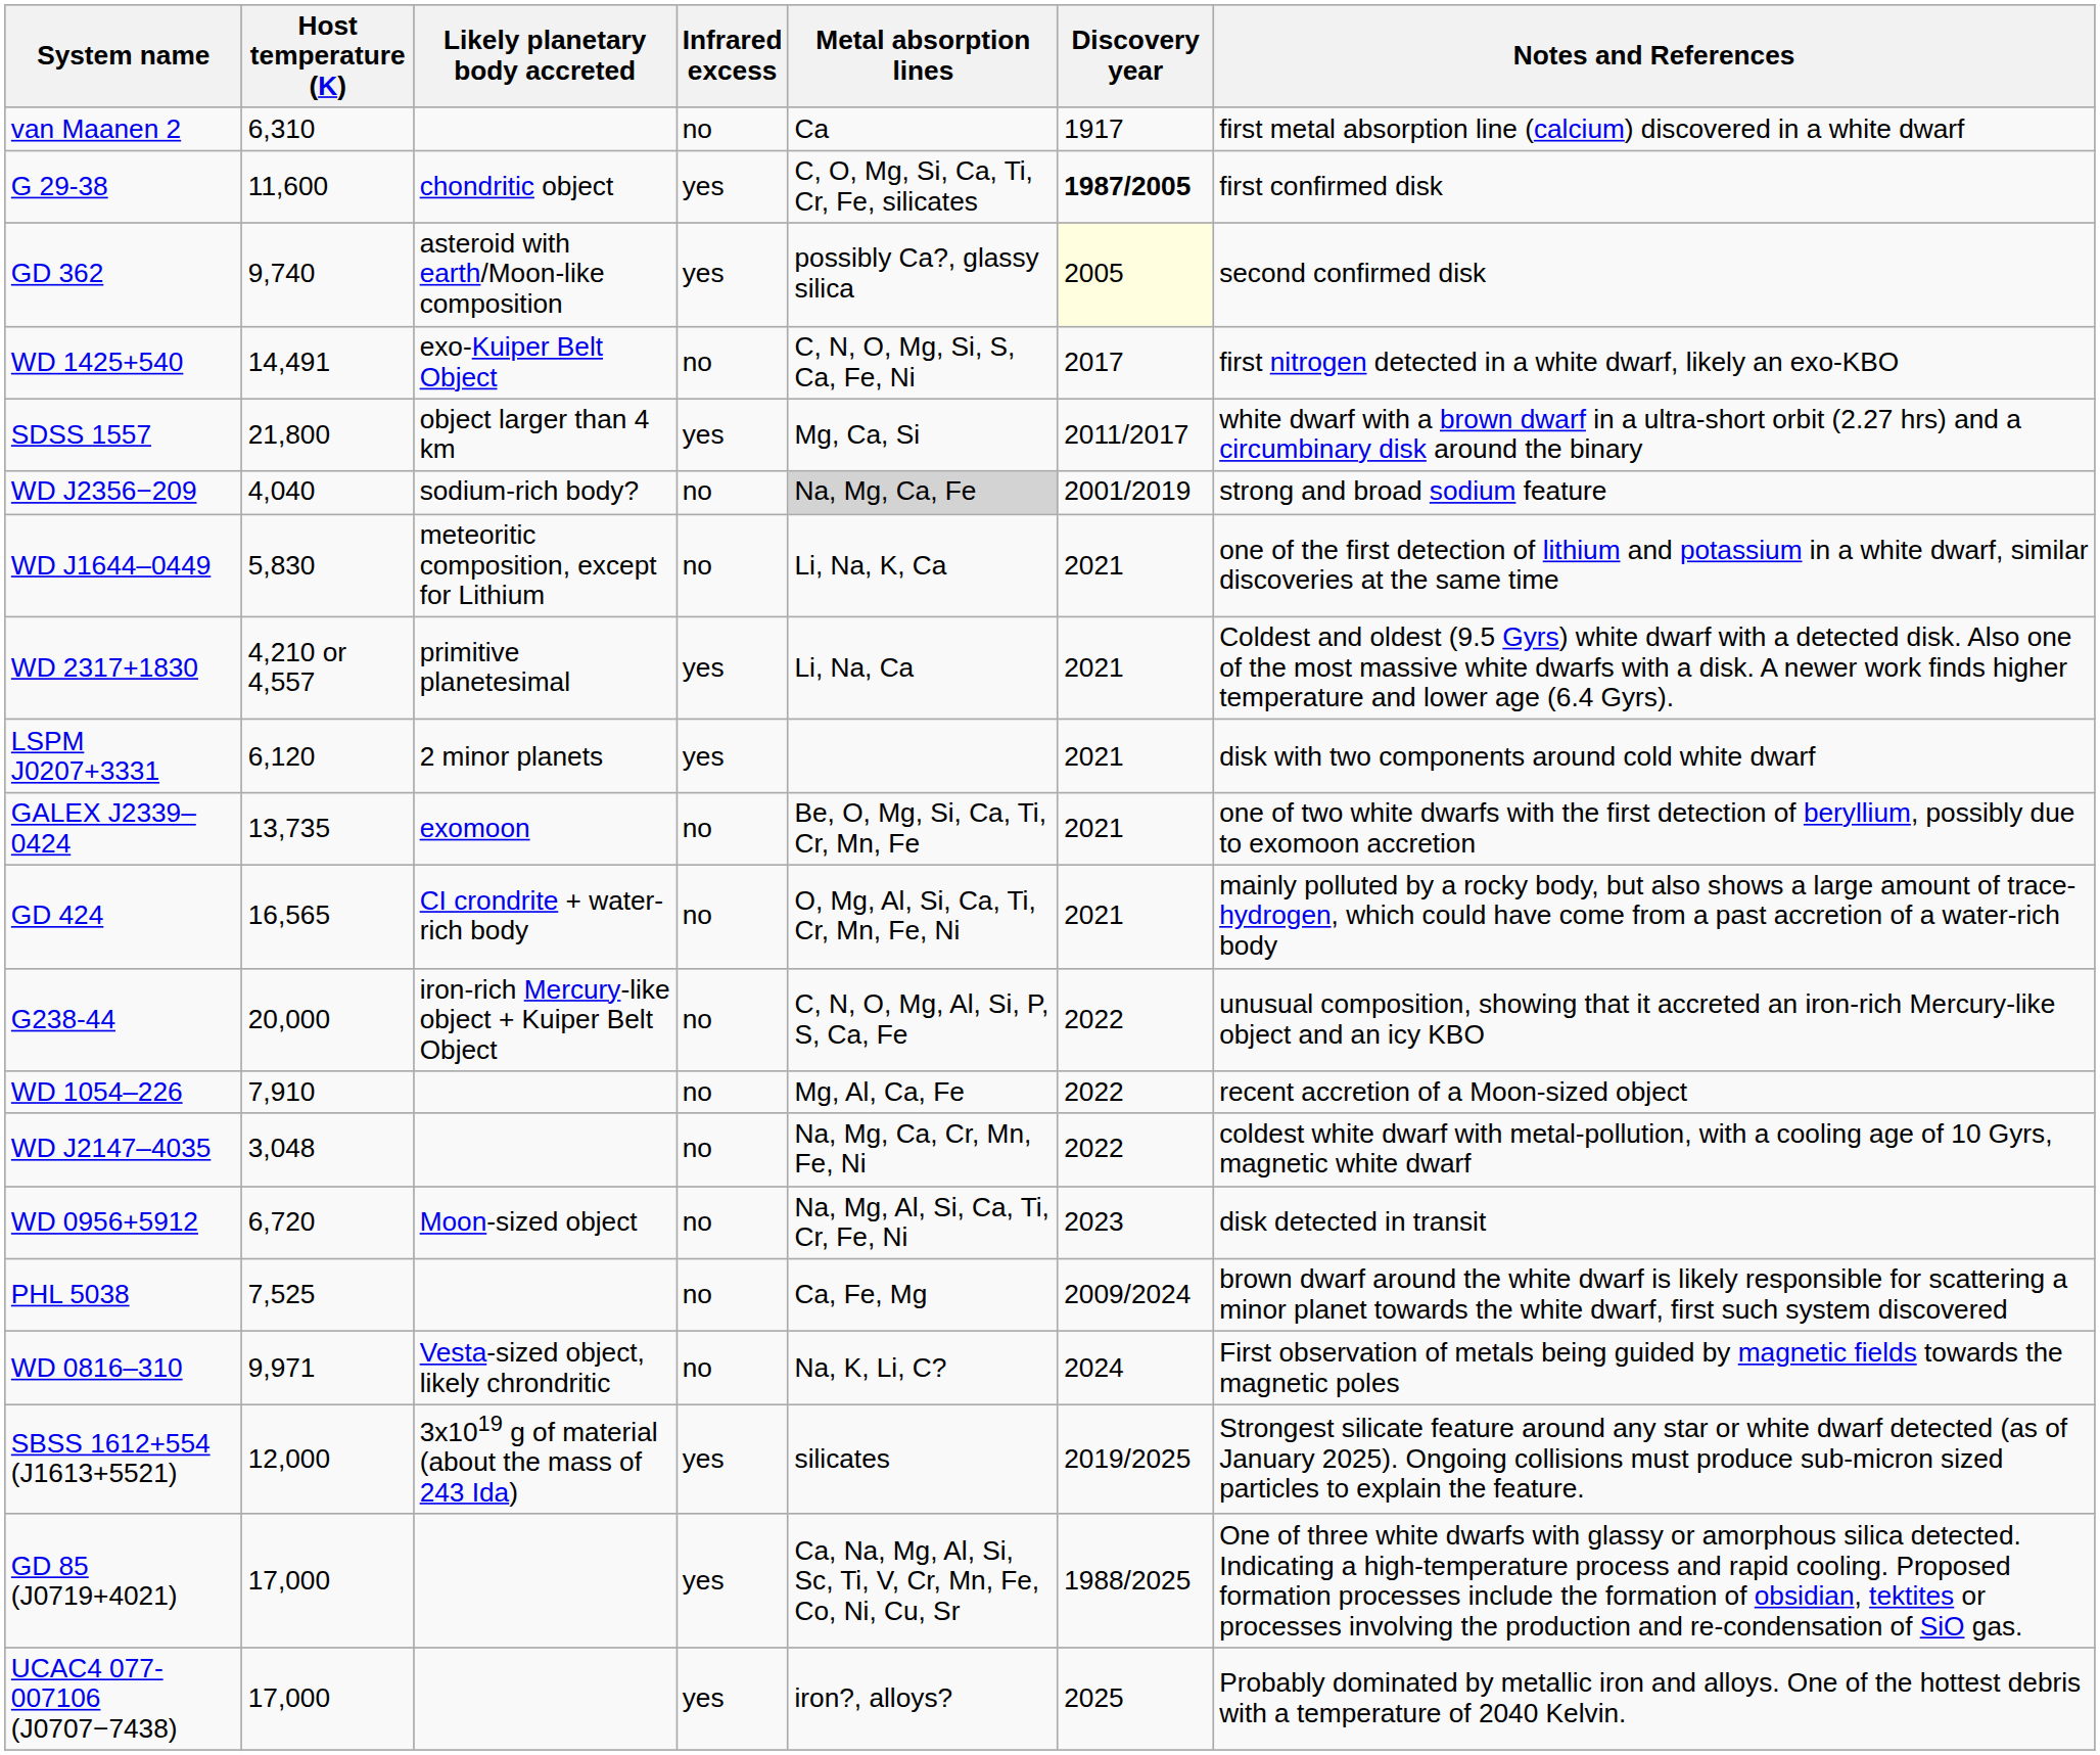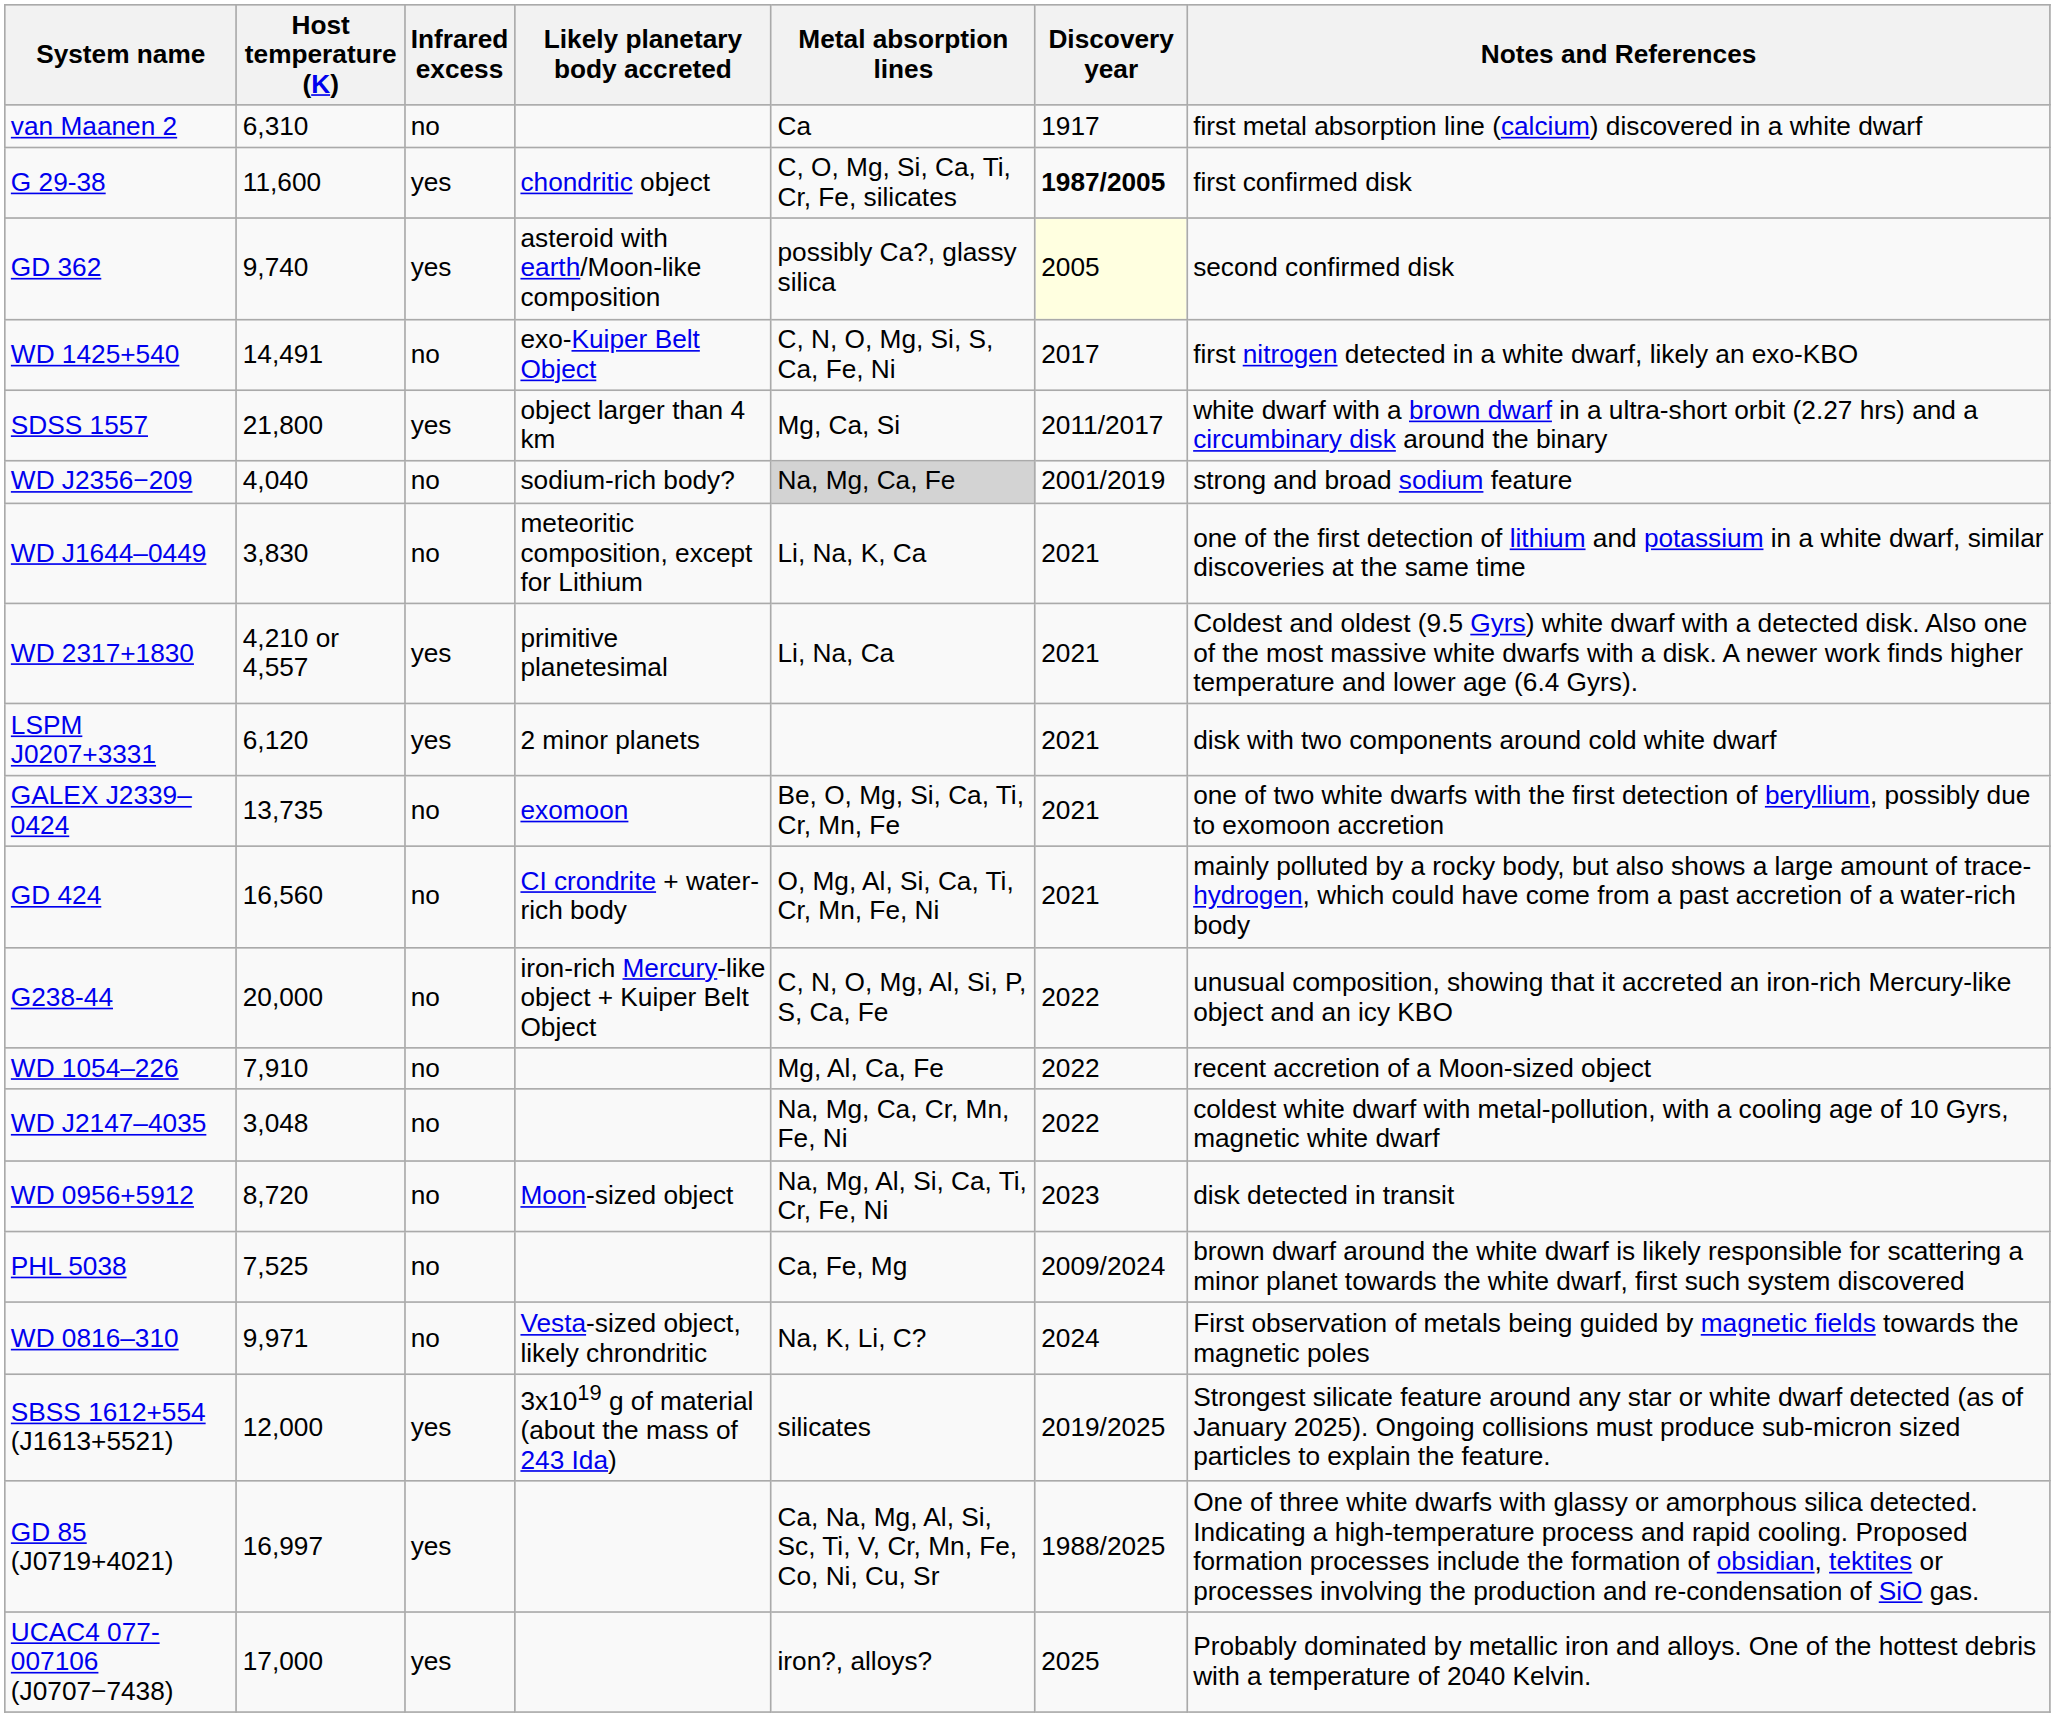 <table class="wikitable sortable">
 <tr>
 <th>System name</th>
 <th>Host<br>temperature<br>(<a href='#'>K</a>)</th>
+<th>Infrared<br>excess</th>
 <th>Likely planetary<br>body accreted</th>
-<th>Infrared<br>excess</th>
 <th>Metal absorption lines</th>
 <th>Discovery year</th>
 <th class=unsortable>Notes and References</th>
 </tr>
 <tr>
 <td><a href='#'>van Maanen 2</a></td>
 <td>6,310</td>
+<td>no</td>
 <td></td>
-<td>no</td>
 <td>Ca</td>
 <td>1917</td>
 <td> first metal absorption line (<a href='#'>calcium</a>) discovered in a white dwarf</td>
 </tr>
 <tr>
 <td><a href='#'>G 29-38</a></td>
 <td>11,600</td>
+<td>yes</td>
 <td><a href='#'>chondritic</a> object</td>
-<td>yes</td>
 <td>C, O, Mg, Si, Ca, Ti, Cr, Fe, silicates</td>
 <td><strong>1987/2005</strong></td>
 <td> first confirmed disk</td>
 </tr>
 <tr>
 <td><a href='#'>GD 362</a></td>
 <td>9,740</td>
+<td>yes</td>
 <td>asteroid with <a href='#'>earth</a>/Moon-like composition</td>
-<td>yes</td>
 <td>possibly Ca?, glassy silica</td>
 <td style="background: lightyellow;">2005</td>
 <td> second confirmed disk</td>
 </tr>
 <tr>
 <td><a href='#'>WD 1425+540</a></td>
 <td>14,491</td>
+<td>no</td>
 <td>exo-<a href='#'>Kuiper Belt Object</a></td>
-<td>no</td>
 <td>C, N, O, Mg, Si, S, Ca, Fe, Ni</td>
 <td>2017</td>
 <td> first <a href='#'>nitrogen</a> detected in a white dwarf, likely an exo-KBO</td>
 </tr>
 <tr>
 <td><a href='#'>SDSS 1557</a></td>
 <td>21,800</td>
+<td>yes</td>
 <td>object larger than 4 km</td>
-<td>yes</td>
 <td>Mg, Ca, Si</td>
 <td>2011/2017</td>
 <td> white dwarf with a <a href='#'>brown dwarf</a> in a ultra-short orbit (2.27 hrs) and a <a href='#'>circumbinary disk</a> around the binary</td>
 </tr>
 <tr>
 <td><a href='#'>WD J2356−209</a></td>
 <td>4,040</td>
+<td>no</td>
 <td>sodium-rich body?</td>
-<td>no</td>
 <td style="background: lightgrey;">Na, Mg, Ca, Fe</td>
 <td>2001/2019</td>
 <td> strong and broad <a href='#'>sodium</a> feature</td>
 </tr>
 <tr>
 <td><a href='#'>WD J1644–0449</a></td>
-<td>5,830</td>
+<td>3,830</td>
+<td>no</td>
 <td>meteoritic composition, except for Lithium</td>
-<td>no</td>
 <td>Li, Na, K, Ca</td>
 <td>2021</td>
 <td> one of the first detection of <a href='#'>lithium</a> and <a href='#'>potassium</a> in a white dwarf, similar discoveries at the same time</td>
 </tr>
 <tr>
 <td><a href='#'>WD 2317+1830</a></td>
 <td>4,210 or 4,557</td>
+<td>yes</td>
 <td>primitive planetesimal</td>
-<td>yes</td>
 <td>Li, Na, Ca</td>
 <td>2021</td>
 <td> Coldest and oldest (9.5 <a href='#'>Gyrs</a>) white dwarf with a detected disk. Also one of the most massive white dwarfs with a disk. A newer work finds higher temperature and lower age (6.4 Gyrs).</td>
 </tr>
 <tr>
 <td><a href='#'>LSPM J0207+3331</a></td>
 <td>6,120</td>
+<td>yes</td>
 <td>2 minor planets</td>
-<td>yes</td>
 <td></td>
 <td>2021</td>
 <td> disk with two components around cold white dwarf</td>
 </tr>
 <tr>
 <td><a href='#'>GALEX J2339–0424</a></td>
 <td>13,735</td>
+<td>no</td>
 <td><a href='#'>exomoon</a></td>
-<td>no</td>
 <td>Be, O, Mg, Si, Ca, Ti, Cr, Mn, Fe</td>
 <td>2021</td>
 <td> one of two white dwarfs with the first detection of <a href='#'>beryllium</a>, possibly due to exomoon accretion</td>
 </tr>
 <tr>
 <td><a href='#'>GD 424</a></td>
-<td>16,565</td>
+<td>16,560</td>
+<td>no</td>
 <td><a href='#'>CI crondrite</a> + water-rich body</td>
-<td>no</td>
 <td>O, Mg, Al, Si, Ca, Ti, Cr, Mn, Fe, Ni</td>
 <td>2021</td>
 <td> mainly polluted by a rocky body, but also shows a large amount of trace-<a href='#'>hydrogen</a>, which could have come from a past accretion of a water-rich body</td>
 </tr>
 <tr>
 <td><a href='#'>G238-44</a></td>
 <td>20,000</td>
+<td>no</td>
 <td>iron-rich <a href='#'>Mercury</a>-like object + Kuiper Belt Object</td>
-<td>no</td>
 <td>C, N, O, Mg, Al, Si, P, S, Ca, Fe</td>
 <td>2022</td>
 <td> unusual composition, showing that it accreted an iron-rich Mercury-like object and an icy KBO</td>
 </tr>
 <tr>
 <td><a href='#'>WD 1054–226</a></td>
 <td>7,910</td>
+<td>no</td>
 <td></td>
-<td>no</td>
 <td>Mg, Al, Ca, Fe</td>
 <td>2022</td>
 <td> recent accretion of a Moon-sized object</td>
 </tr>
 <tr>
 <td><a href='#'>WD J2147–4035</a></td>
 <td>3,048</td>
+<td>no</td>
 <td></td>
-<td>no</td>
 <td>Na, Mg, Ca, Cr, Mn, Fe, Ni</td>
 <td>2022</td>
 <td> coldest white dwarf with metal-pollution, with a cooling age of 10 Gyrs, magnetic white dwarf</td>
 </tr>
 <tr>
 <td><a href='#'>WD 0956+5912</a></td>
-<td>6,720</td>
+<td>8,720</td>
+<td>no</td>
 <td><a href='#'>Moon</a>-sized object</td>
-<td>no</td>
 <td>Na, Mg, Al, Si, Ca, Ti, Cr, Fe, Ni</td>
 <td>2023</td>
 <td> disk detected in transit</td>
 </tr>
 <tr>
 <td><a href='#'>PHL 5038</a></td>
 <td>7,525</td>
+<td>no</td>
 <td></td>
-<td>no</td>
 <td>Ca, Fe, Mg</td>
 <td>2009/2024</td>
 <td>brown dwarf around the white dwarf is likely responsible for scattering a minor planet towards the white dwarf, first such system discovered</td>
 </tr>
 <tr>
 <td><a href='#'>WD 0816–310</a></td>
 <td>9,971</td>
+<td>no</td>
 <td><a href='#'>Vesta</a>-sized object, likely chrondritic</td>
-<td>no</td>
 <td>Na, K, Li, C?</td>
 <td>2024</td>
 <td> First observation of metals being guided by <a href='#'>magnetic fields</a> towards the magnetic poles</td>
 </tr>
 <tr>
 <td><a href='#'>SBSS 1612+554</a> (J1613+5521)</td>
 <td>12,000</td>
+<td>yes</td>
 <td>3x10<sup>19</sup> g of material (about the mass of <a href='#'>243 Ida</a>)</td>
-<td>yes</td>
 <td>silicates</td>
 <td>2019/2025</td>
 <td> Strongest silicate feature around any star or white dwarf detected (as of January 2025). Ongoing collisions must produce sub-micron sized particles to explain the feature.</td>
 </tr>
 <tr>
 <td><a href='#'>GD 85</a> (J0719+4021)</td>
-<td>17,000</td>
+<td>16,997</td>
+<td>yes</td>
 <td></td>
-<td>yes</td>
 <td>Ca, Na, Mg, Al, Si, Sc, Ti, V, Cr, Mn, Fe, Co, Ni, Cu, Sr</td>
 <td>1988/2025</td>
 <td> One of three white dwarfs with glassy or amorphous silica detected. Indicating a high-temperature process and rapid cooling. Proposed formation processes include the formation of <a href='#'>obsidian</a>, <a href='#'>tektites</a> or processes involving the production and re-condensation of <a href='#'>SiO</a> gas.</td>
 </tr>
 <tr>
 <td><a href='#'>UCAC4 077-007106</a> (J0707−7438)</td>
 <td>17,000</td>
+<td>yes</td>
 <td></td>
-<td>yes</td>
 <td>iron?, alloys?</td>
 <td>2025</td>
 <td> Probably dominated by metallic iron and alloys. One of the hottest debris with a temperature of 2040 Kelvin.</td>
 </tr>
 </table>
